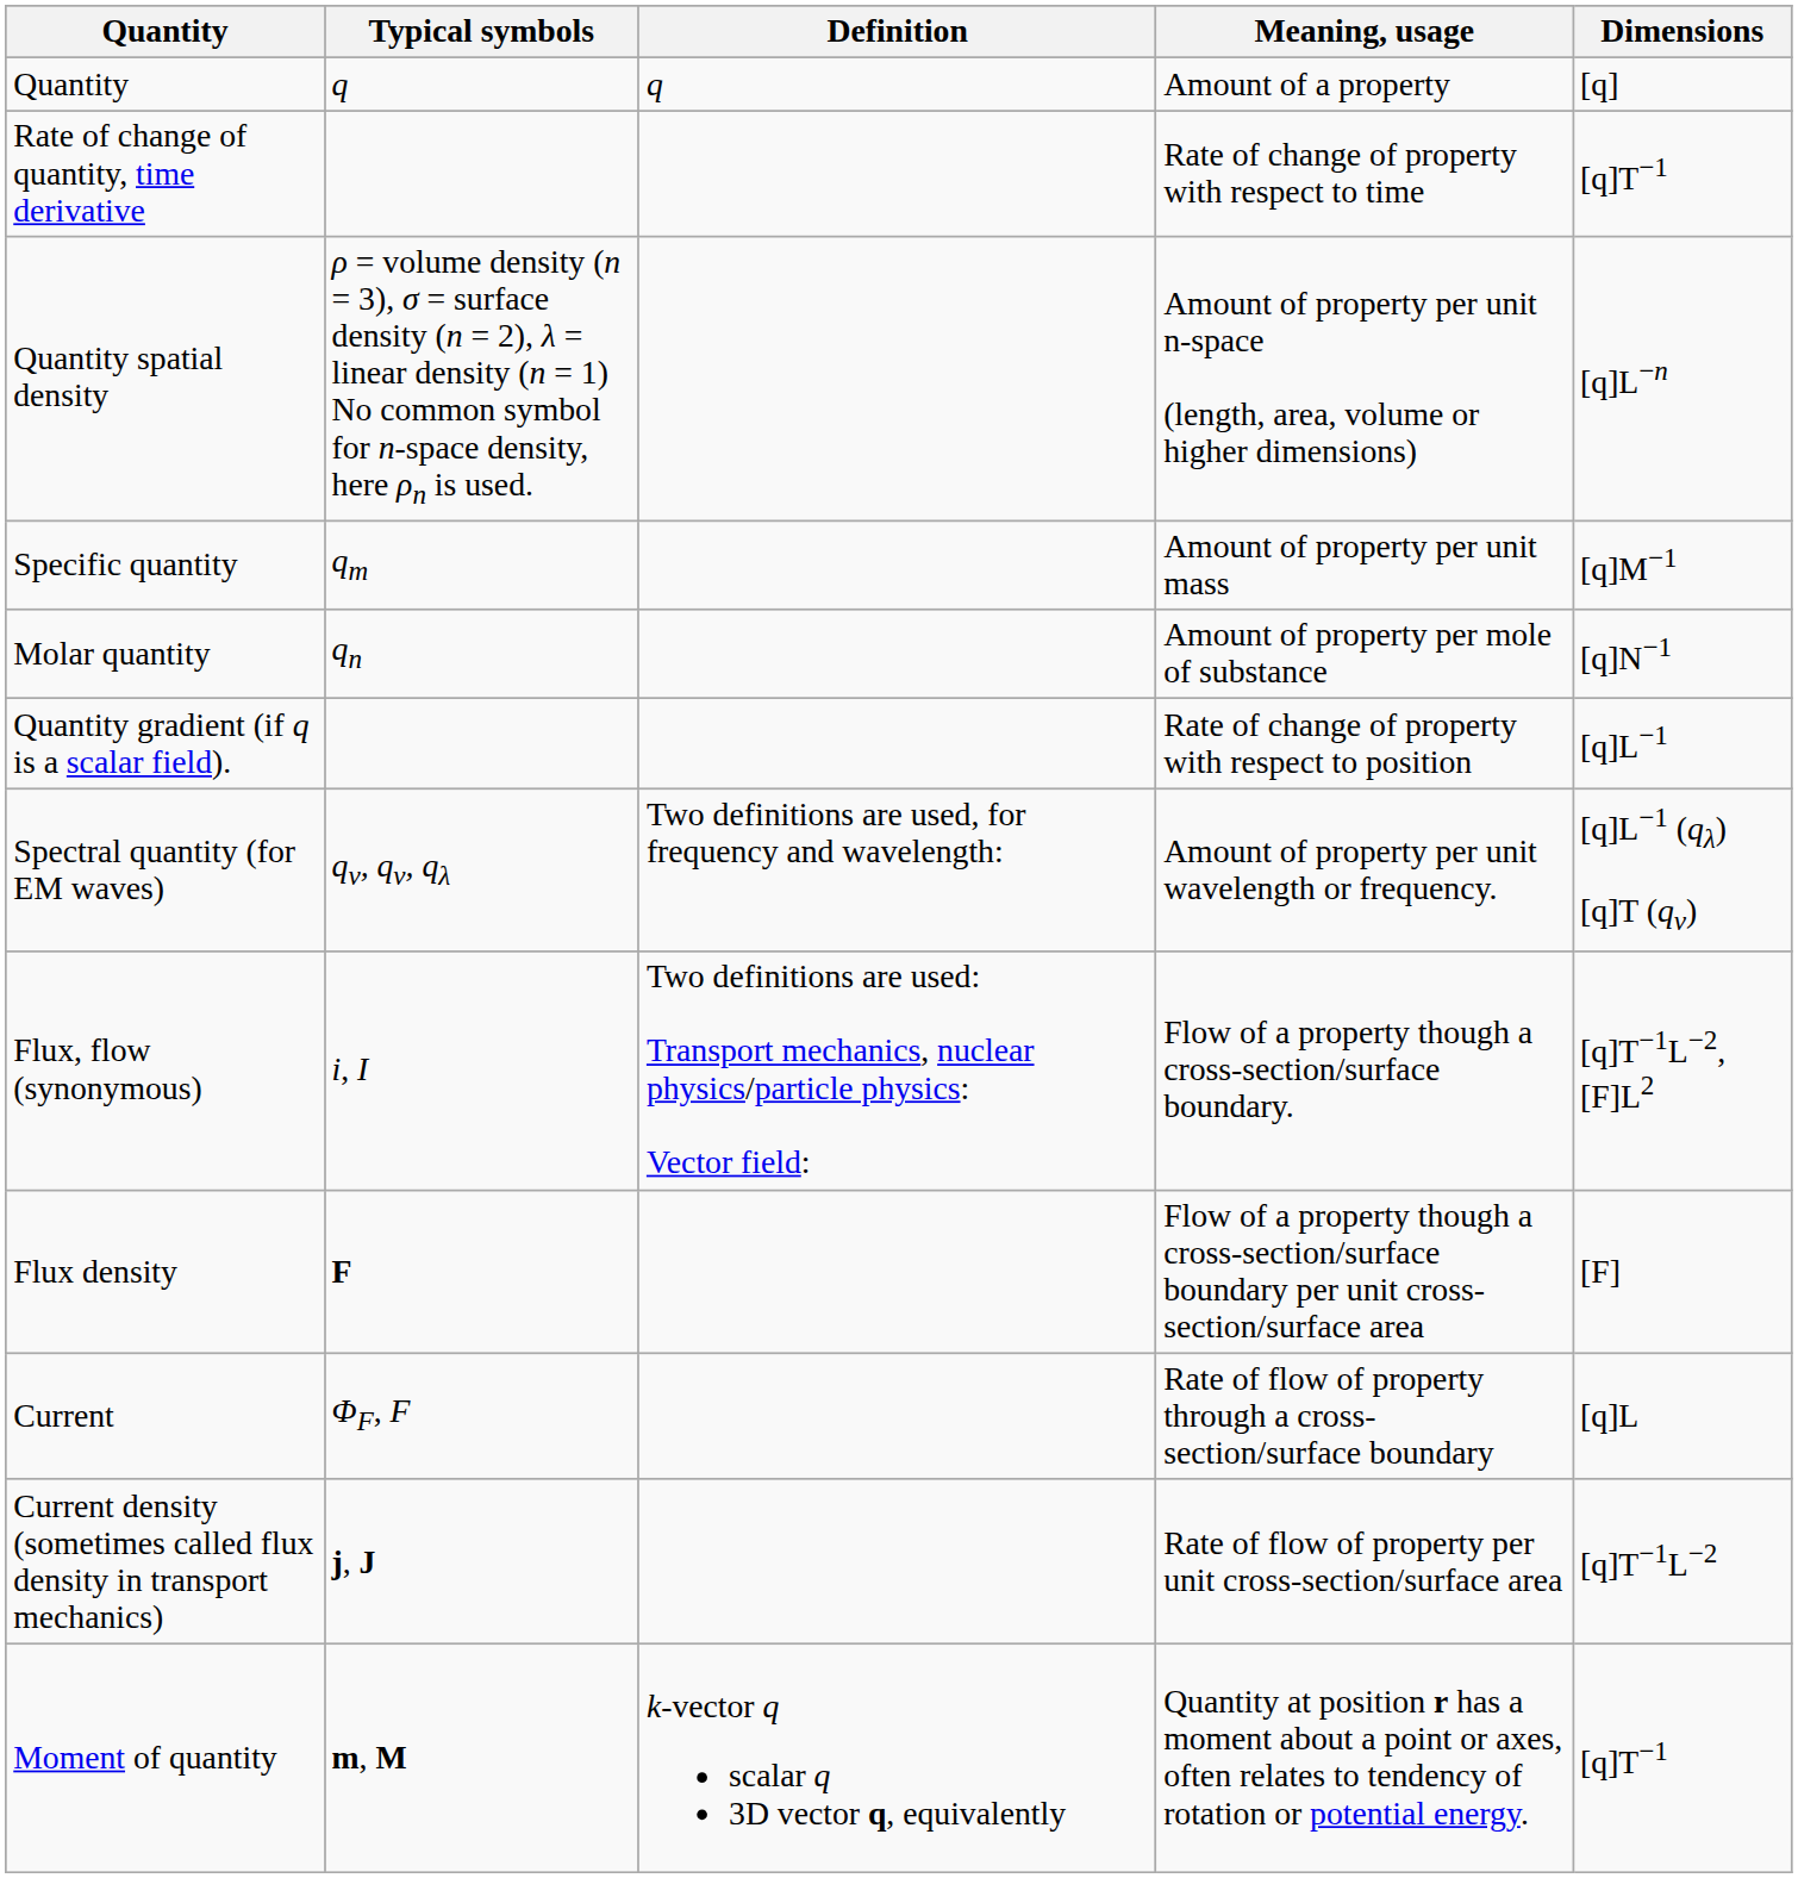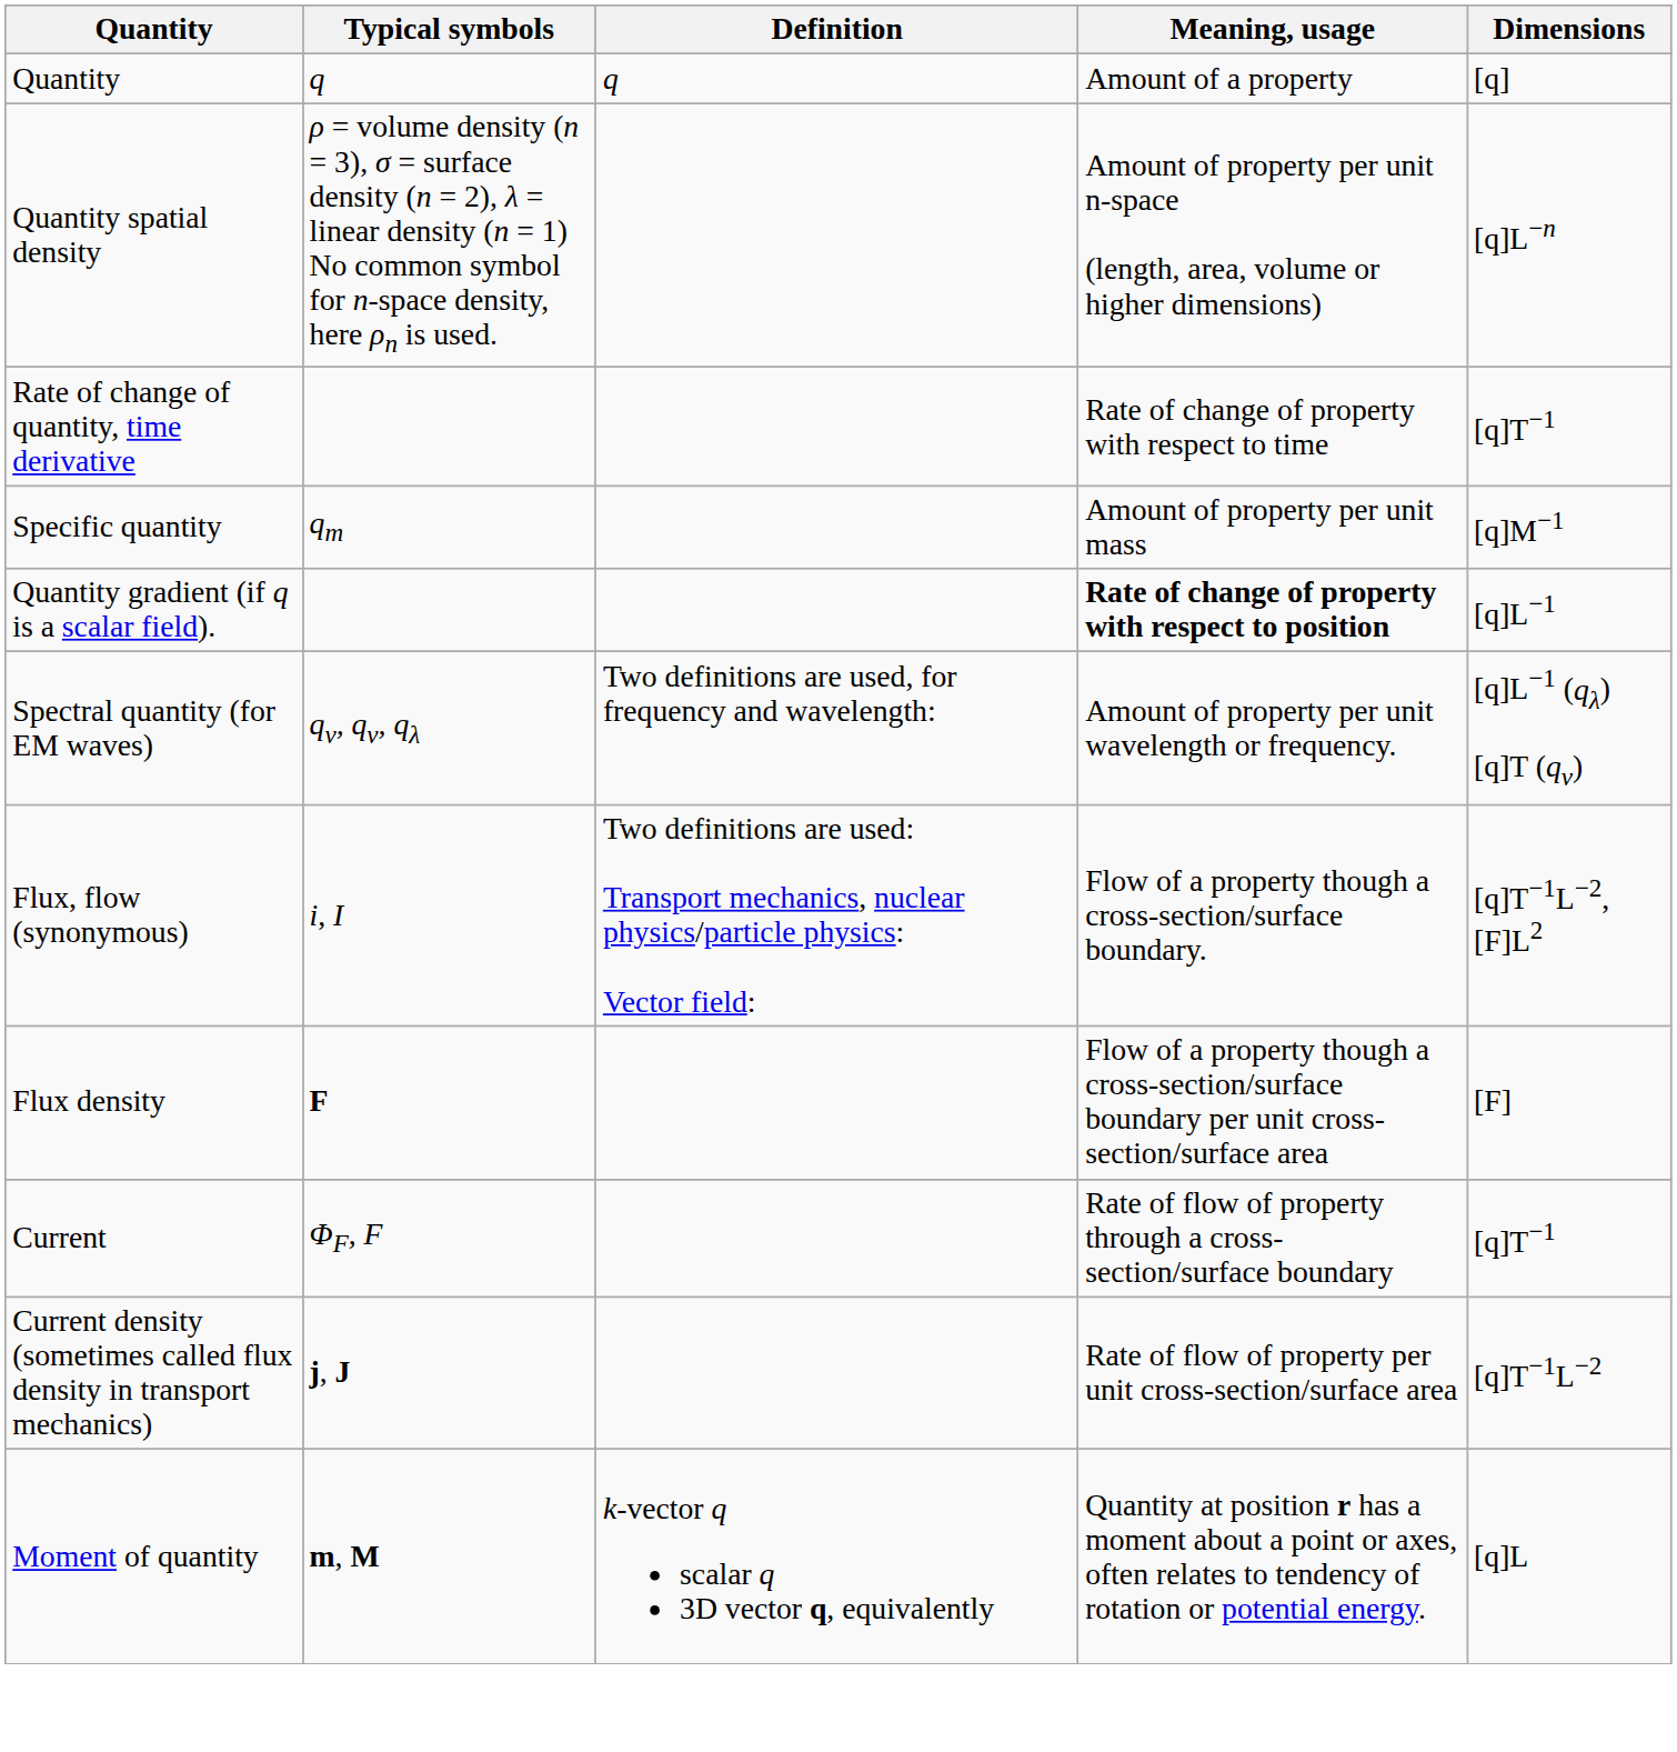 <table class="wikitable">
 <tr>
 <th scope="col" width="150">Quantity</th>
 <th scope="col" width="150">Typical symbols</th>
 <th scope="col" width="250">Definition</th>
 <th scope="col" width="200">Meaning, usage</th>
 <th scope="col" width="100">Dimensions</th>
 </tr>
 <tr>
 <td>Quantity</td>
 <td><em>q</em></td>
 <td><em>q</em></td>
 <td>Amount of a property</td>
 <td>[q]</td>
 </tr>
 <tr>
+<td>Quantity spatial density</td>
+<td><em>ρ</em> = volume density (<em>n</em> = 3), <em>σ</em> = surface density (<em>n</em> = 2), <em>λ</em> = linear density (<em>n</em> = 1)<br>No common symbol for <em>n</em>-space density, here <em>ρ<sub>n</sub></em> is used.</td>
+<td></td>
+<td>Amount of property per unit n-space <br><br>(length, area, volume or higher dimensions)</td>
+<td>[q]L<sup>−<em>n</em></sup></td>
+</tr>
+<tr>
 <td>Rate of change of quantity, <a href='#'>time derivative</a></td>
 <td></td>
 <td></td>
 <td>Rate of change of property with respect to time</td>
 <td>[q]T<sup>−1</sup></td>
-</tr>
-<tr>
-<td>Quantity spatial density</td>
-<td><em>ρ</em> = volume density (<em>n</em> = 3), <em>σ</em> = surface density (<em>n</em> = 2), <em>λ</em> = linear density (<em>n</em> = 1)<br>No common symbol for <em>n</em>-space density, here <em>ρ<sub>n</sub></em> is used.</td>
-<td></td>
-<td>Amount of property per unit n-space <br><br>(length, area, volume or higher dimensions)</td>
-<td>[q]L<sup>−<em>n</em></sup></td>
 </tr>
 <tr>
 <td>Specific quantity</td>
 <td><em>q<sub>m</sub></em></td>
 <td></td>
 <td>Amount of property per unit mass</td>
 <td>[q]M<sup>−1</sup></td>
 </tr>
 <tr>
-<td>Molar quantity</td>
-<td><em>q<sub>n</sub></em></td>
-<td></td>
-<td>Amount of property per mole of substance</td>
-<td>[q]N<sup>−1</sup></td>
-</tr>
-<tr>
 <td>Quantity gradient (if <em>q</em> is a <a href='#'>scalar field</a>).</td>
 <td></td>
 <td></td>
-<td>Rate of change of property with respect to position</td>
+<td><strong>Rate of change of property with respect to position</strong></td>
 <td>[q]L<sup>−1</sup></td>
 </tr>
 <tr>
 <td>Spectral quantity (for EM waves)</td>
 <td><em>q<sub>v</sub>, q<sub>ν</sub>, q<sub>λ</sub></em></td>
 <td>Two definitions are used, for frequency and wavelength:<br><br><br></td>
 <td>Amount of property per unit wavelength or frequency.</td>
 <td>[q]L<sup>−1</sup> (<em>q<sub>λ</sub></em>)<br><br>[q]T (<em>q<sub>ν</sub></em>)</td>
 </tr>
 <tr>
 <td>Flux, flow (synonymous)</td>
 <td><em>i</em>, <em>I</em></td>
 <td>Two definitions are used:<br><br><a href='#'>Transport mechanics</a>, <a href='#'>nuclear physics</a>/<a href='#'>particle physics</a>: <br><br><a href='#'>Vector field</a>: <br></td>
 <td>Flow of a property though a cross-section/surface boundary.</td>
 <td>[q]T<sup>−1</sup>L<sup>−2</sup>, [F]L<sup>2</sup></td>
 </tr>
 <tr>
 <td>Flux density</td>
 <td><strong>F</strong></td>
 <td></td>
 <td>Flow of a property though a cross-section/surface boundary per unit cross-section/surface area</td>
 <td>[F]</td>
 </tr>
 <tr>
 <td>Current</td>
 <td><em>Φ<sub>F</sub></em>, <em>F</em></td>
 <td></td>
 <td>Rate of flow of property through a cross-section/surface boundary</td>
-<td>[q]L</td>
+<td>[q]T<sup>−1</sup></td>
 </tr>
 <tr>
 <td>Current density (sometimes called flux density in transport mechanics)</td>
 <td><strong>j</strong>, <strong>J</strong></td>
 <td></td>
 <td>Rate of flow of property per unit cross-section/surface area</td>
 <td>[q]T<sup>−1</sup>L<sup>−2</sup></td>
 </tr>
 <tr>
 <td><a href='#'>Moment</a> of quantity</td>
 <td><strong>m</strong>, <strong>M</strong></td>
 <td><br><em>k</em>-vector <em>q</em><ul><li>scalar <em>q</em> </li><li>3D vector <strong>q</strong>, equivalently</li></ul></td>
 <td>Quantity at position <strong>r</strong> has a moment about a point or axes, often relates to tendency of rotation or <a href='#'>potential energy</a>.</td>
-<td>[q]T<sup>−1</sup></td>
+<td>[q]L</td>
 </tr>
 </table>
